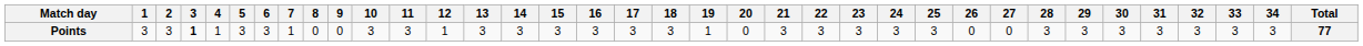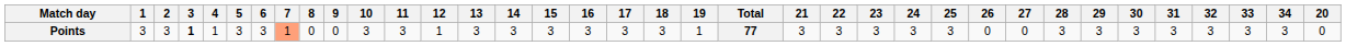 <table class="wikitable" style="width:100%; font-size:85%;">
 <tr valign=top>
 <th align=center>Match day</th>
 <th align=center>1</th>
 <th align=center>2</th>
 <th align=center>3</th>
 <th align=center>4</th>
 <th align=center>5</th>
 <th align=center>6</th>
 <th align=center>7</th>
 <th align=center>8</th>
 <th align=center>9</th>
 <th align=center>10</th>
 <th align=center>11</th>
 <th align=center>12</th>
 <th align=center>13</th>
 <th align=center>14</th>
 <th align=center>15</th>
 <th align=center>16</th>
 <th align=center>17</th>
 <th align=center>18</th>
 <th align=center>19</th>
-<th align=center>20</th>
+<th align=center><strong>Total</strong></th>
 <th align=center>21</th>
 <th align=center>22</th>
 <th align=center>23</th>
 <th align=center>24</th>
 <th align=center>25</th>
 <th align=center>26</th>
 <th align=center>27</th>
 <th align=center>28</th>
 <th align=center>29</th>
 <th align=center>30</th>
 <th align=center>31</th>
 <th align=center>32</th>
 <th align=center>33</th>
 <th align=center>34</th>
-<th align=center><strong>Total</strong></th>
+<th align=center>20</th>
 </tr>
 <tr>
 <th align=center>Points</th>
 <td align=center>3</td>
 <td align=center>3</td>
 <td align=center><strong>1</strong></td>
 <td align=center>1</td>
 <td align=center>3</td>
 <td align=center>3</td>
-<td align=center>1</td>
+<td align=center style="background: lightsalmon;">1</td>
 <td align=center>0</td>
 <td align=center>0</td>
 <td align=center>3</td>
 <td align=center>3</td>
 <td align=center>1</td>
 <td align=center>3</td>
 <td align=center>3</td>
 <td align=center>3</td>
 <td align=center>3</td>
 <td align=center>3</td>
 <td align=center>3</td>
 <td align=center>1</td>
-<td align=center>0</td>
+<th align=center><strong>77</strong></th>
 <td align=center>3</td>
 <td align=center>3</td>
 <td align=center>3</td>
 <td align=center>3</td>
 <td align=center>3</td>
 <td align=center>0</td>
 <td align=center>0</td>
 <td align=center>3</td>
 <td align=center>3</td>
 <td align=center>3</td>
 <td align=center>3</td>
 <td align=center>3</td>
 <td align=center>3</td>
 <td align=center>3</td>
-<th align=center><strong>77</strong></th>
+<td align=center>0</td>
 </tr>
 </table>
